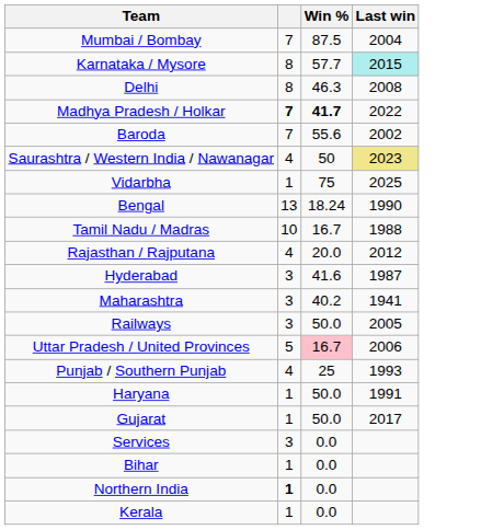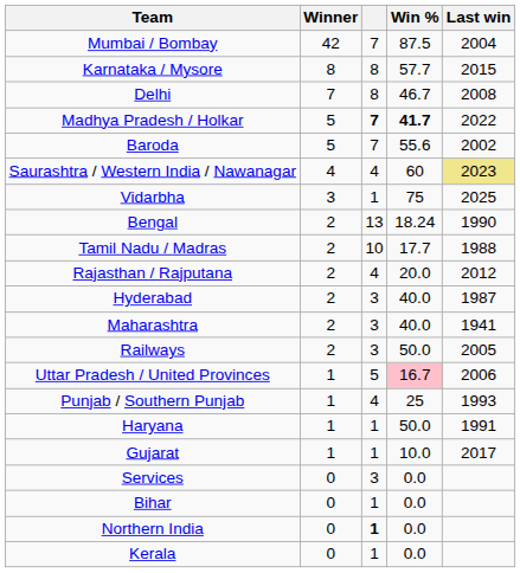 <table class="sortable wikitable" style="text-align:center;">
 <tr>
 <th>Team</th>
+<th>Winner</th>
 <th></th>
 <th>Win %</th>
 <th>Last win</th>
 </tr>
 <tr>
 <td><a href='#'>Mumbai / Bombay</a></td>
+<td>42</td>
 <td>7</td>
 <td>87.5</td>
 <td>2004</td>
 </tr>
 <tr>
 <td><a href='#'>Karnataka / Mysore</a></td>
 <td>8</td>
+<td>8</td>
 <td>57.7</td>
-<td style="background: paleturquoise;">2015</td>
+<td>2015</td>
 </tr>
 <tr>
 <td><a href='#'>Delhi</a></td>
+<td>7</td>
 <td>8</td>
-<td>46.3</td>
+<td>46.7</td>
 <td>2008</td>
 </tr>
 <tr>
 <td><a href='#'> Madhya Pradesh / Holkar</a></td>
+<td>5</td>
 <td><strong>7</strong></td>
 <td><strong>41.7</strong></td>
 <td>2022</td>
 </tr>
 <tr>
 <td><a href='#'>Baroda</a></td>
+<td>5</td>
 <td>7</td>
 <td>55.6</td>
 <td>2002</td>
 </tr>
 <tr>
 <td><a href='#'>Saurashtra</a> / <a href='#'>Western India</a> / <a href='#'>Nawanagar</a></td>
 <td>4</td>
-<td>50</td>
+<td>4</td>
+<td>60</td>
 <td style="background: khaki;">2023</td>
 </tr>
 <tr>
 <td><a href='#'>Vidarbha</a></td>
+<td>3</td>
 <td>1</td>
 <td>75</td>
 <td>2025</td>
 </tr>
 <tr>
 <td><a href='#'>Bengal</a></td>
+<td>2</td>
 <td>13</td>
 <td>18.24</td>
 <td>1990</td>
 </tr>
 <tr>
 <td><a href='#'>Tamil Nadu / Madras</a></td>
+<td>2</td>
 <td>10</td>
-<td>16.7</td>
+<td>17.7</td>
 <td>1988</td>
 </tr>
 <tr>
 <td><a href='#'>Rajasthan / Rajputana</a></td>
+<td>2</td>
 <td>4</td>
 <td>20.0</td>
 <td>2012</td>
 </tr>
 <tr>
 <td><a href='#'>Hyderabad</a></td>
+<td>2</td>
 <td>3</td>
-<td>41.6</td>
+<td>40.0</td>
 <td>1987</td>
 </tr>
 <tr>
 <td><a href='#'>Maharashtra</a></td>
+<td>2</td>
 <td>3</td>
-<td>40.2</td>
+<td>40.0</td>
 <td>1941</td>
 </tr>
 <tr>
 <td><a href='#'>Railways</a></td>
+<td>2</td>
 <td>3</td>
 <td>50.0</td>
 <td>2005</td>
 </tr>
 <tr>
 <td><a href='#'>Uttar Pradesh / United Provinces</a></td>
+<td>1</td>
 <td>5</td>
 <td style="background: pink;">16.7</td>
 <td>2006</td>
 </tr>
 <tr>
 <td><a href='#'>Punjab</a> / <a href='#'>Southern Punjab</a></td>
+<td>1</td>
 <td>4</td>
 <td>25</td>
 <td>1993</td>
 </tr>
 <tr>
 <td><a href='#'>Haryana</a></td>
 <td>1</td>
+<td>1</td>
 <td>50.0</td>
 <td>1991</td>
 </tr>
 <tr>
 <td><a href='#'>Gujarat</a></td>
 <td>1</td>
-<td>50.0</td>
+<td>1</td>
+<td>10.0</td>
 <td>2017</td>
 </tr>
 <tr>
 <td><a href='#'>Services</a></td>
+<td>0</td>
 <td>3</td>
 <td>0.0</td>
 <td></td>
 </tr>
 <tr>
 <td><a href='#'>Bihar</a></td>
+<td>0</td>
 <td>1</td>
 <td>0.0</td>
 <td></td>
 </tr>
 <tr>
 <td><a href='#'>Northern India</a></td>
+<td>0</td>
 <td><strong>1</strong></td>
 <td>0.0</td>
 <td></td>
 </tr>
 <tr>
 <td><a href='#'>Kerala</a></td>
+<td>0</td>
 <td>1</td>
 <td>0.0</td>
 <td></td>
 </tr>
 </table>
